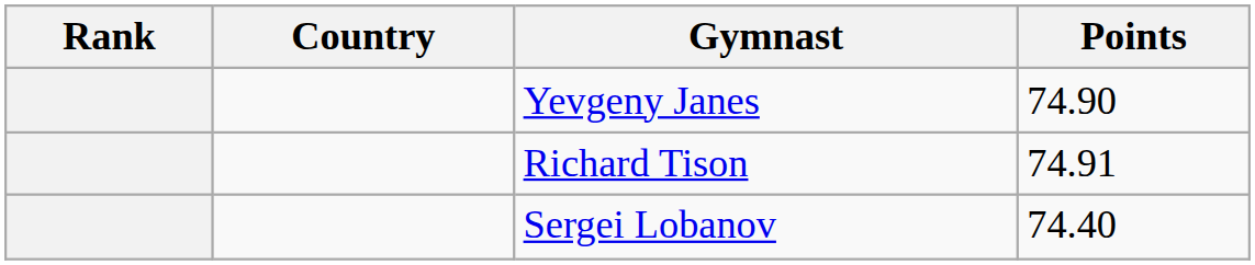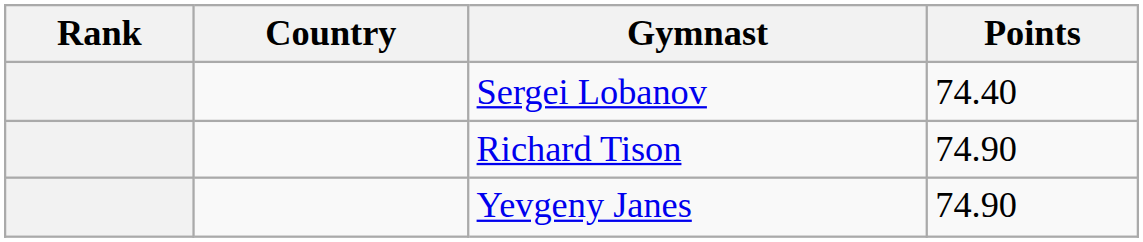 <table class="wikitable" width=500>
 <tr bgcolor="#efefef">
 <th>Rank</th>
 <th>Country</th>
 <th>Gymnast</th>
 <th>Points</th>
 </tr>
 <tr>
 <th></th>
 <td></td>
-<td><a href='#'>Yevgeny Janes</a></td>
+<td><a href='#'>Sergei Lobanov</a></td>
+<td>74.40</td>
+</tr>
+<tr>
+<th></th>
+<td></td>
+<td><a href='#'>Richard Tison</a></td>
 <td>74.90</td>
 </tr>
 <tr>
 <th></th>
 <td></td>
-<td><a href='#'>Richard Tison</a></td>
-<td>74.91</td>
-</tr>
-<tr>
-<th></th>
-<td></td>
-<td><a href='#'>Sergei Lobanov</a></td>
-<td>74.40</td>
+<td><a href='#'>Yevgeny Janes</a></td>
+<td>74.90</td>
 </tr>
 </table>
